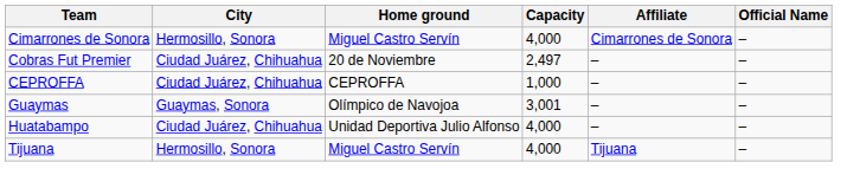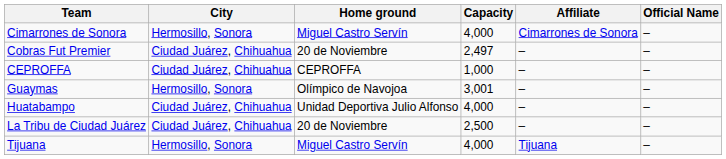 <table class="wikitable sortable">
 <tr>
 <th>Team</th>
 <th>City</th>
 <th>Home ground</th>
 <th>Capacity</th>
 <th>Affiliate</th>
 <th>Official Name</th>
 </tr>
 <tr>
 <td><a href='#'>Cimarrones de Sonora</a></td>
 <td><a href='#'>Hermosillo</a>, <a href='#'>Sonora</a></td>
 <td><a href='#'>Miguel Castro Servín</a></td>
 <td>4,000</td>
 <td><a href='#'>Cimarrones de Sonora</a></td>
 <td>–</td>
 </tr>
 <tr>
 <td><a href='#'>Cobras Fut Premier</a></td>
 <td><a href='#'>Ciudad Juárez</a>, <a href='#'>Chihuahua</a></td>
 <td>20 de Noviembre</td>
 <td>2,497</td>
 <td>–</td>
 <td>–</td>
 </tr>
 <tr>
 <td><a href='#'>CEPROFFA</a></td>
 <td><a href='#'>Ciudad Juárez</a>, <a href='#'>Chihuahua</a></td>
 <td>CEPROFFA</td>
 <td>1,000</td>
 <td>–</td>
 <td>–</td>
 </tr>
 <tr>
 <td><a href='#'>Guaymas</a></td>
-<td><a href='#'>Guaymas</a>, <a href='#'>Sonora</a></td>
+<td><a href='#'>Hermosillo</a>, <a href='#'>Sonora</a></td>
 <td>Olímpico de Navojoa</td>
 <td>3,001</td>
 <td>–</td>
 <td>–</td>
 </tr>
 <tr>
 <td><a href='#'>Huatabampo</a></td>
 <td><a href='#'>Ciudad Juárez</a>, <a href='#'>Chihuahua</a></td>
 <td>Unidad Deportiva Julio Alfonso</td>
 <td>4,000</td>
 <td>–</td>
 <td>–</td>
 </tr>
 <tr>
+<td><a href='#'>La Tribu de Ciudad Juárez</a></td>
+<td><a href='#'>Ciudad Juárez</a>, <a href='#'>Chihuahua</a></td>
+<td>20 de Noviembre</td>
+<td>2,500</td>
+<td>–</td>
+<td>–</td>
+</tr>
+<tr>
 <td><a href='#'>Tijuana</a></td>
 <td><a href='#'>Hermosillo</a>, <a href='#'>Sonora</a></td>
 <td><a href='#'>Miguel Castro Servín</a></td>
 <td>4,000</td>
 <td><a href='#'>Tijuana</a></td>
 <td>–</td>
 </tr>
 </table>
